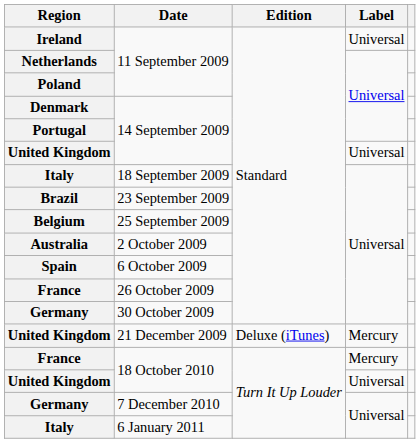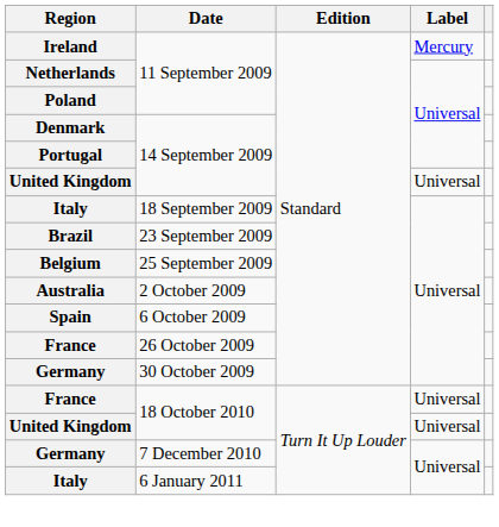 <table class="wikitable plainrowheaders">
 <tr>
 <th scope="col">Region</th>
 <th scope="col">Date</th>
 <th scope="col">Edition</th>
 <th scope="col">Label</th>
 <th scope="col"></th>
 </tr>
 <tr>
 <th scope="row">Ireland</th>
 <td rowspan="3">11 September 2009</td>
 <td rowspan="13">Standard</td>
-<td>Universal</td>
+<td><a href='#'>Mercury</a></td>
 <td align="center"></td>
 </tr>
 <tr>
 <th scope="row">Netherlands</th>
 <td rowspan="4"><a href='#'>Universal</a></td>
 <td align="center"></td>
 </tr>
 <tr>
 <th scope="row">Poland</th>
 <td align="center"></td>
 </tr>
 <tr>
 <th scope="row">Denmark</th>
 <td rowspan="3">14 September 2009</td>
 <td align="center"></td>
 </tr>
 <tr>
 <th scope="row">Portugal</th>
 <td align="center"></td>
 </tr>
 <tr>
 <th scope="row">United Kingdom</th>
 <td>Universal</td>
 <td align="center"></td>
 </tr>
 <tr>
 <th scope="row">Italy</th>
 <td>18 September 2009</td>
 <td rowspan="7">Universal</td>
 <td align="center"></td>
 </tr>
 <tr>
 <th scope="row">Brazil</th>
 <td>23 September 2009</td>
 <td align="center"></td>
 </tr>
 <tr>
 <th scope="row">Belgium</th>
 <td>25 September 2009</td>
 <td align="center"></td>
 </tr>
 <tr>
 <th scope="row">Australia</th>
 <td>2 October 2009</td>
 <td align="center"></td>
 </tr>
 <tr>
 <th scope="row">Spain</th>
 <td>6 October 2009</td>
 <td align="center"></td>
 </tr>
 <tr>
 <th scope="row">France</th>
 <td>26 October 2009</td>
 <td align="center"></td>
 </tr>
 <tr>
 <th scope="row">Germany</th>
 <td>30 October 2009</td>
 <td align="center"></td>
 </tr>
 <tr>
-<th scope="row">United Kingdom</th>
-<td>21 December 2009</td>
-<td>Deluxe (<a href='#'>iTunes</a>)</td>
-<td>Mercury</td>
-<td align="center"></td>
-</tr>
-<tr>
 <th scope="row">France</th>
 <td rowspan="2">18 October 2010</td>
 <td rowspan="4"><em>Turn It Up Louder</em></td>
-<td>Mercury</td>
+<td>Universal</td>
 <td align="center"></td>
 </tr>
 <tr>
 <th scope="row">United Kingdom</th>
 <td>Universal</td>
 <td align="center"></td>
 </tr>
 <tr>
 <th scope="row">Germany</th>
 <td>7 December 2010</td>
 <td rowspan="2">Universal</td>
 <td align="center"></td>
 </tr>
 <tr>
 <th scope="row">Italy</th>
 <td>6 January 2011</td>
 <td align="center"></td>
 </tr>
 </table>
